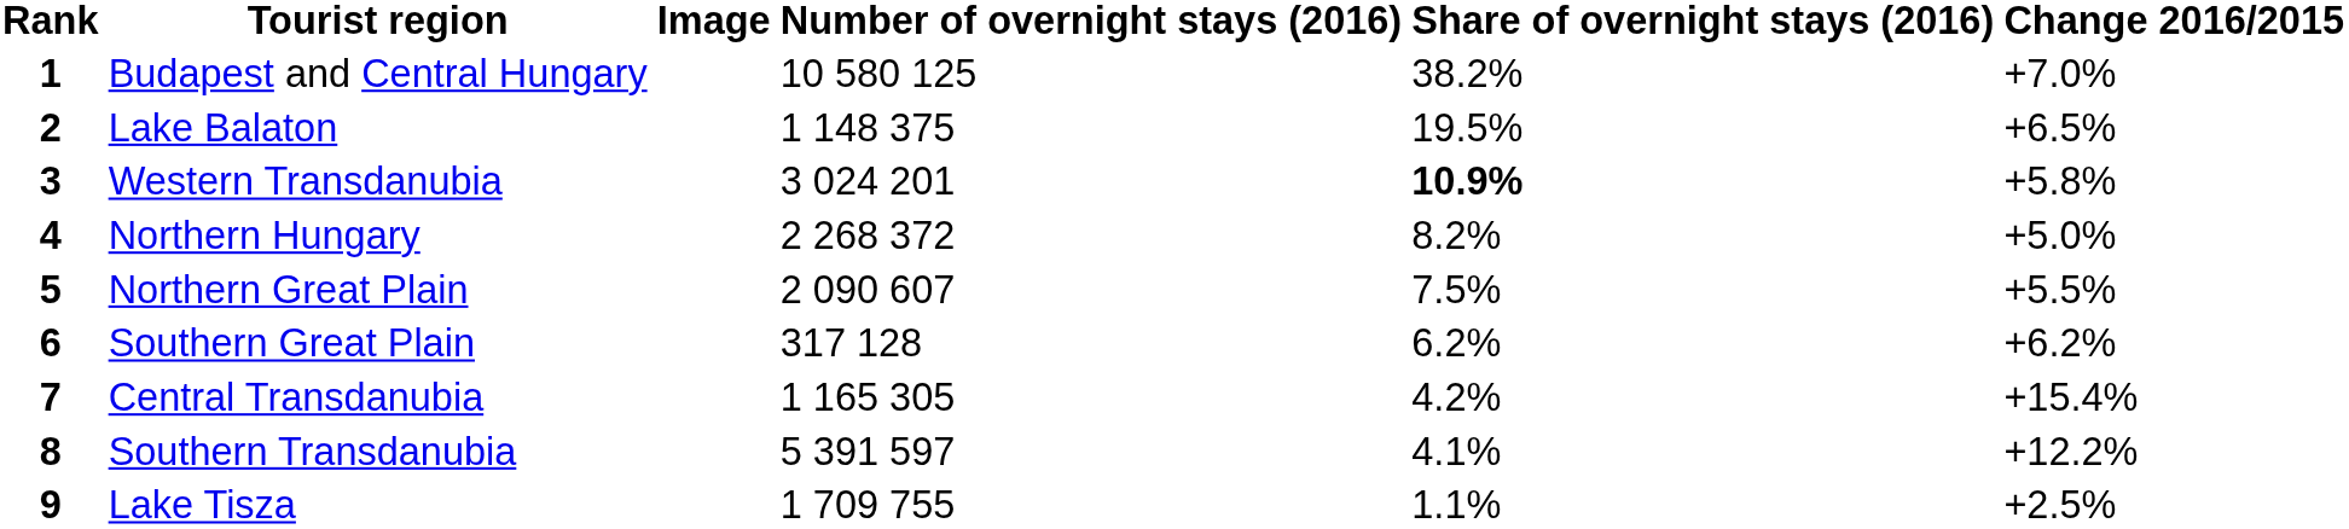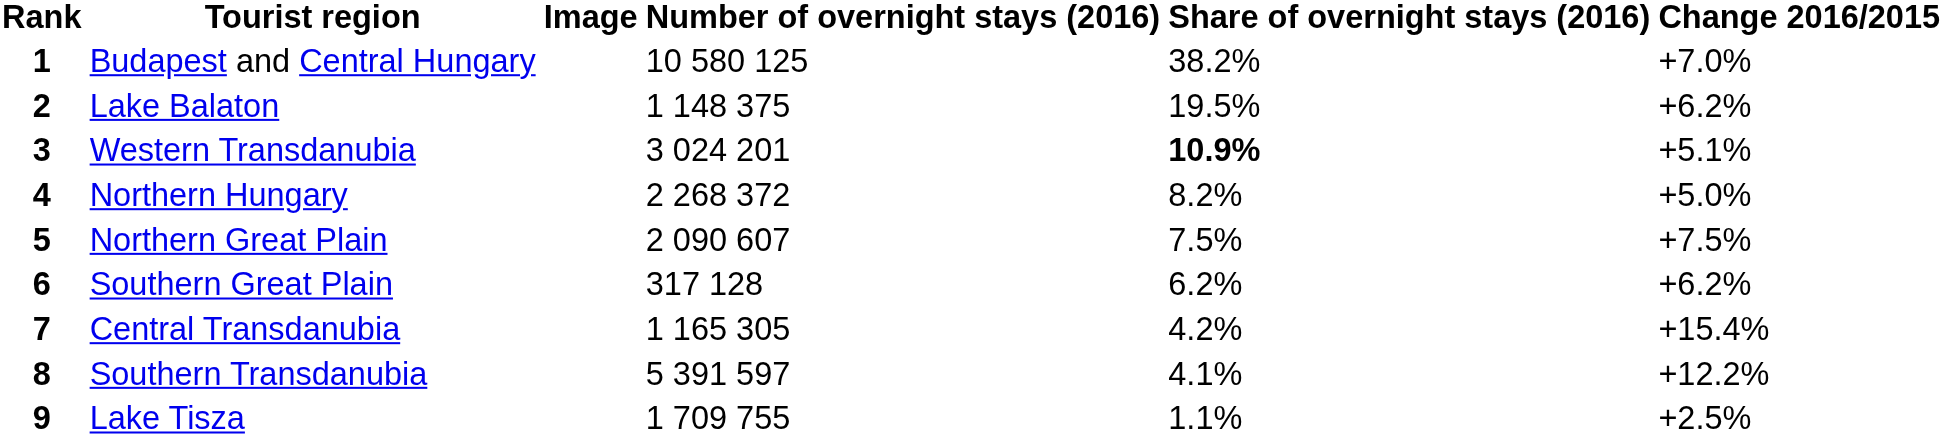 <table>
 <tr>
 <th>Rank</th>
 <th>Tourist region</th>
 <th>Image</th>
 <th>Number of overnight stays (2016)</th>
 <th>Share of overnight stays (2016)</th>
 <th>Change 2016/2015</th>
 </tr>
 <tr>
 <th>1</th>
 <td><a href='#'>Budapest</a> and <a href='#'>Central Hungary</a></td>
 <td></td>
 <td>10 580 125</td>
 <td>38.2%</td>
 <td>+7.0%</td>
 </tr>
 <tr>
 <th>2</th>
 <td><a href='#'>Lake Balaton</a></td>
 <td></td>
 <td>1 148 375</td>
 <td>19.5%</td>
-<td>+6.5%</td>
+<td>+6.2%</td>
 </tr>
 <tr>
 <th>3</th>
 <td><a href='#'>Western Transdanubia</a></td>
 <td></td>
 <td>3 024 201</td>
 <td><strong>10.9%</strong></td>
-<td>+5.8%</td>
+<td>+5.1%</td>
 </tr>
 <tr>
 <th>4</th>
 <td><a href='#'>Northern Hungary</a></td>
 <td></td>
 <td>2 268 372</td>
 <td>8.2%</td>
 <td>+5.0%</td>
 </tr>
 <tr>
 <th>5</th>
 <td><a href='#'>Northern Great Plain</a></td>
 <td></td>
 <td>2 090 607</td>
 <td>7.5%</td>
-<td>+5.5%</td>
+<td>+7.5%</td>
 </tr>
 <tr>
 <th>6</th>
 <td><a href='#'>Southern Great Plain</a></td>
 <td></td>
 <td>317 128</td>
 <td>6.2%</td>
 <td>+6.2%</td>
 </tr>
 <tr>
 <th>7</th>
 <td><a href='#'>Central Transdanubia</a></td>
 <td></td>
 <td>1 165 305</td>
 <td>4.2%</td>
 <td>+15.4%</td>
 </tr>
 <tr>
 <th>8</th>
 <td><a href='#'>Southern Transdanubia</a></td>
 <td></td>
 <td>5 391 597</td>
 <td>4.1%</td>
 <td>+12.2%</td>
 </tr>
 <tr>
 <th>9</th>
 <td><a href='#'>Lake Tisza</a></td>
 <td></td>
 <td>1 709 755</td>
 <td>1.1%</td>
 <td>+2.5%</td>
 </tr>
 </table>
